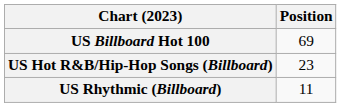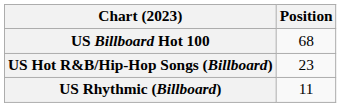 <table class="wikitable sortable plainrowheaders" style="text-align:center">
 <tr>
 <th scope="col">Chart (2023)</th>
 <th scope="col">Position</th>
 </tr>
 <tr>
 <th scope="row">US <em>Billboard</em> Hot 100</th>
-<td>69</td>
+<td>68</td>
 </tr>
 <tr>
 <th scope="row">US Hot R&B/Hip-Hop Songs (<em>Billboard</em>)</th>
 <td>23</td>
 </tr>
 <tr>
 <th scope="row">US Rhythmic (<em>Billboard</em>)</th>
 <td>11</td>
 </tr>
 </table>
